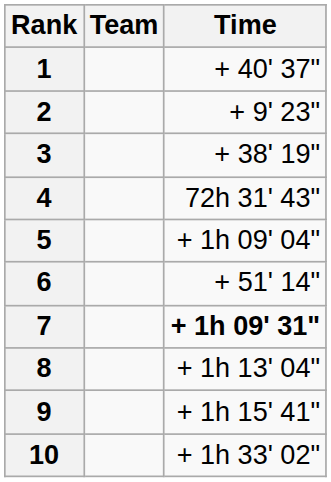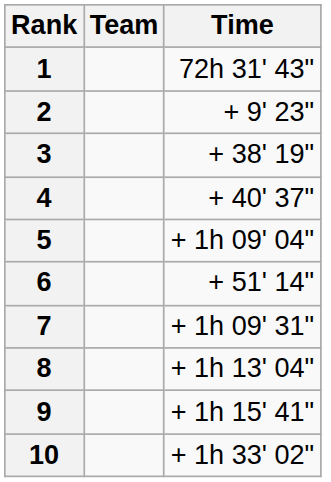 <table class="wikitable">
 <tr>
 <th scope="col">Rank</th>
 <th scope="col">Team</th>
 <th scope="col">Time</th>
 </tr>
 <tr>
 <th scope="row">1</th>
 <td> </td>
-<td align="right">+ 40' 37"</td>
+<td align="right">72h 31' 43"</td>
 </tr>
 <tr>
 <th scope="row">2</th>
 <td> </td>
 <td align="right">+ 9' 23"</td>
 </tr>
 <tr>
 <th scope="row">3</th>
 <td> </td>
 <td align="right">+ 38' 19"</td>
 </tr>
 <tr>
 <th scope="row">4</th>
 <td> </td>
-<td align="right">72h 31' 43"</td>
+<td align="right">+ 40' 37"</td>
 </tr>
 <tr>
 <th scope="row">5</th>
 <td> </td>
 <td align="right">+ 1h 09' 04"</td>
 </tr>
 <tr>
 <th scope="row">6</th>
 <td> </td>
 <td align="right">+ 51' 14"</td>
 </tr>
 <tr>
 <th scope="row">7</th>
 <td> </td>
-<td align="right"><strong>+ 1h 09' 31"</strong></td>
+<td align="right">+ 1h 09' 31"</td>
 </tr>
 <tr>
 <th scope="row">8</th>
 <td> </td>
 <td align="right">+ 1h 13' 04"</td>
 </tr>
 <tr>
 <th scope="row">9</th>
 <td> </td>
 <td align="right">+ 1h 15' 41"</td>
 </tr>
 <tr>
 <th scope="row">10</th>
 <td> </td>
 <td align="right">+ 1h 33' 02"</td>
 </tr>
 </table>
